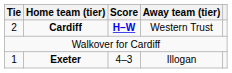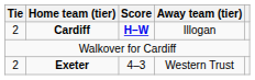 <table class="wikitable" style="text-align:center; font-size:85%">
 <tr>
 <th>Tie</th>
 <th>Home team (tier)</th>
 <th>Score</th>
 <th>Away team (tier)</th>
 <th></th>
 </tr>
 <tr>
 <td align="center">2</td>
 <td><strong>Cardiff</strong></td>
 <td align="center"><strong><a href='#'>H–W</a></strong></td>
-<td>Western Trust</td>
+<td>Illogan</td>
 <td></td>
 </tr>
 <tr>
 <td colspan="5" align="center">Walkover for Cardiff</td>
 </tr>
 <tr>
-<td align="center">1</td>
+<td align="center">2</td>
 <td><strong>Exeter</strong></td>
 <td align="center">4–3</td>
-<td>Illogan</td>
+<td>Western Trust</td>
 <td></td>
 </tr>
 </table>
